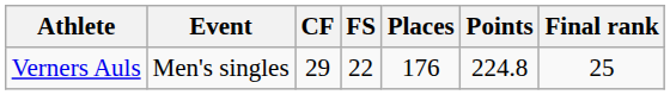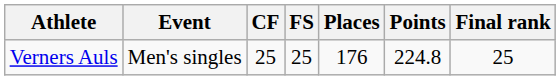 <table class="wikitable" border="1" style="font-size:90%">
 <tr>
 <th>Athlete</th>
 <th>Event</th>
 <th>CF</th>
 <th>FS</th>
 <th>Places</th>
 <th>Points</th>
 <th>Final rank</th>
 </tr>
 <tr align=center>
 <td align=left><a href='#'>Verners Auls</a></td>
 <td>Men's singles</td>
-<td>29</td>
-<td>22</td>
+<td>25</td>
+<td>25</td>
 <td>176</td>
 <td>224.8</td>
 <td>25</td>
 </tr>
 </table>
